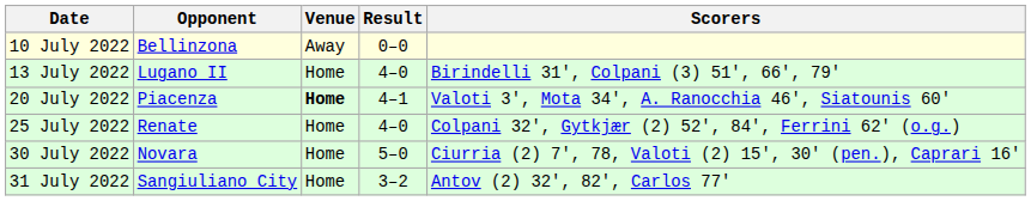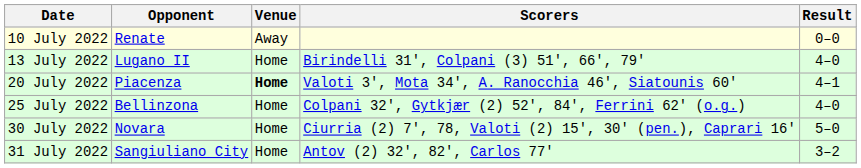 <table class="wikitable" style="text-align:left">
 <tr>
 <th>Date</th>
 <th>Opponent</th>
 <th>Venue</th>
+<th>Scorers</th>
 <th>Result</th>
-<th>Scorers</th>
 </tr>
 <tr style="background:#ffffdd">
 <td>10 July 2022</td>
-<td><a href='#'>Bellinzona</a></td>
+<td><a href='#'>Renate</a></td>
 <td>Away</td>
+<td></td>
 <td align="center">0–0</td>
-<td></td>
 </tr>
 <tr style="background:#ddffdd">
 <td>13 July 2022</td>
 <td><a href='#'>Lugano II</a></td>
 <td>Home</td>
+<td><a href='#'>Birindelli</a> 31', <a href='#'>Colpani</a> (3) 51', 66', 79'</td>
 <td align="center">4–0</td>
-<td><a href='#'>Birindelli</a> 31', <a href='#'>Colpani</a> (3) 51', 66', 79'</td>
 </tr>
 <tr style="background:#ddffdd">
 <td>20 July 2022</td>
 <td><a href='#'>Piacenza</a></td>
 <td><strong>Home</strong></td>
+<td><a href='#'>Valoti</a> 3', <a href='#'>Mota</a> 34', <a href='#'>A. Ranocchia</a> 46', <a href='#'>Siatounis</a> 60'</td>
 <td align="center">4–1</td>
-<td><a href='#'>Valoti</a> 3', <a href='#'>Mota</a> 34', <a href='#'>A. Ranocchia</a> 46', <a href='#'>Siatounis</a> 60'</td>
 </tr>
 <tr style="background:#ddffdd">
 <td>25 July 2022</td>
-<td><a href='#'>Renate</a></td>
+<td><a href='#'>Bellinzona</a></td>
 <td>Home</td>
+<td><a href='#'>Colpani</a> 32', <a href='#'>Gytkjær</a> (2) 52', 84', <a href='#'>Ferrini</a> 62' (<a href='#'>o.g.</a>)</td>
 <td align="center">4–0</td>
-<td><a href='#'>Colpani</a> 32', <a href='#'>Gytkjær</a> (2) 52', 84', <a href='#'>Ferrini</a> 62' (<a href='#'>o.g.</a>)</td>
 </tr>
 <tr style="background:#ddffdd">
 <td>30 July 2022</td>
 <td><a href='#'>Novara</a></td>
 <td>Home</td>
+<td><a href='#'>Ciurria</a> (2) 7', 78, <a href='#'>Valoti</a> (2) 15', 30' (<a href='#'>pen.</a>), <a href='#'>Caprari</a> 16'</td>
 <td align="center">5–0</td>
-<td><a href='#'>Ciurria</a> (2) 7', 78, <a href='#'>Valoti</a> (2) 15', 30' (<a href='#'>pen.</a>), <a href='#'>Caprari</a> 16'</td>
 </tr>
 <tr style="background:#ddffdd">
 <td>31 July 2022</td>
 <td><a href='#'>Sangiuliano City</a></td>
 <td>Home</td>
+<td><a href='#'>Antov</a> (2) 32', 82', <a href='#'>Carlos</a> 77'</td>
 <td align="center">3–2</td>
-<td><a href='#'>Antov</a> (2) 32', 82', <a href='#'>Carlos</a> 77'</td>
 </tr>
 </table>
